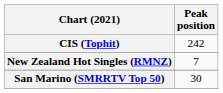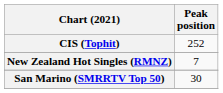 <table class="wikitable sortable plainrowheaders" style="text-align:center">
 <tr>
 <th scope="col">Chart (2021)</th>
 <th scope="col">Peak<br>position</th>
 </tr>
 <tr>
 <th scope="row">CIS (<a href='#'>Tophit</a>)</th>
-<td>242</td>
+<td>252</td>
 </tr>
 <tr>
 </tr>
 <tr>
 </tr>
 <tr>
 <th scope="row">New Zealand Hot Singles (<a href='#'>RMNZ</a>)</th>
 <td>7</td>
 </tr>
 <tr>
 </tr>
 <tr>
 <th scope="row">San Marino (<a href='#'>SMRRTV Top 50</a>)</th>
 <td>30</td>
 </tr>
 <tr>
 </tr>
 <tr>
 </tr>
 <tr>
 </tr>
 </table>
